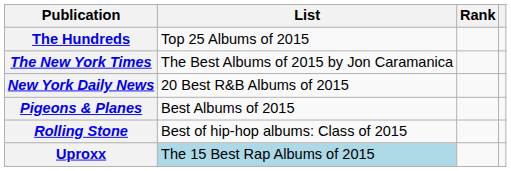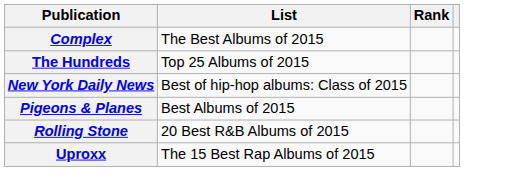 <table class="wikitable sortable plainrowheaders" style="border:none; margin:0;">
 <tr>
 <th scope="col">Publication</th>
 <th scope="col" class="unsortable">List</th>
 <th scope="col" data-sort-type="number">Rank</th>
 <th scope="col" class="unsortable"></th>
 </tr>
 <tr>
+<th scope="row"><em><a href='#'>Complex</a></em></th>
+<td>The Best Albums of 2015</td>
+<td></td>
+<td></td>
+</tr>
+<tr>
 <th scope="row"><a href='#'>The Hundreds</a></th>
 <td>Top 25 Albums of 2015</td>
 <td></td>
 <td></td>
 </tr>
 <tr>
-<th scope="row"><em><a href='#'>The New York Times</a></em></th>
-<td>The Best Albums of 2015 by Jon Caramanica</td>
-<td></td>
-<td></td>
-</tr>
-<tr>
 <th scope="row"><em><a href='#'>New York Daily News</a></em></th>
-<td>20 Best R&B Albums of 2015</td>
+<td>Best of hip-hop albums: Class of 2015</td>
 <td></td>
 <td></td>
 </tr>
 <tr>
 <th scope="row"><em><a href='#'>Pigeons & Planes</a></em></th>
 <td>Best Albums of 2015</td>
 <td></td>
 <td></td>
 </tr>
 <tr>
 <th scope="row"><em><a href='#'>Rolling Stone</a></em></th>
-<td>Best of hip-hop albums: Class of 2015</td>
+<td>20 Best R&B Albums of 2015</td>
 <td></td>
 <td></td>
 </tr>
 <tr>
 <th scope="row"><a href='#'>Uproxx</a></th>
-<td style="background: lightblue;">The 15 Best Rap Albums of 2015</td>
+<td>The 15 Best Rap Albums of 2015</td>
 <td></td>
 <td></td>
 </tr>
 </table>
